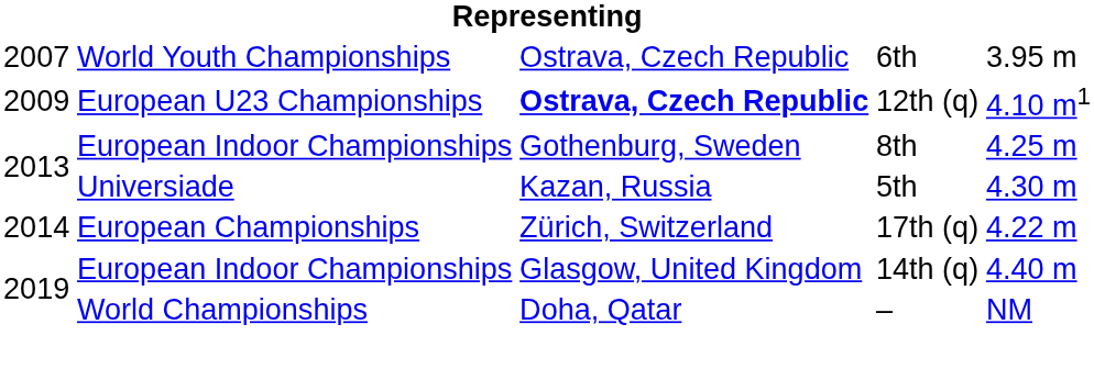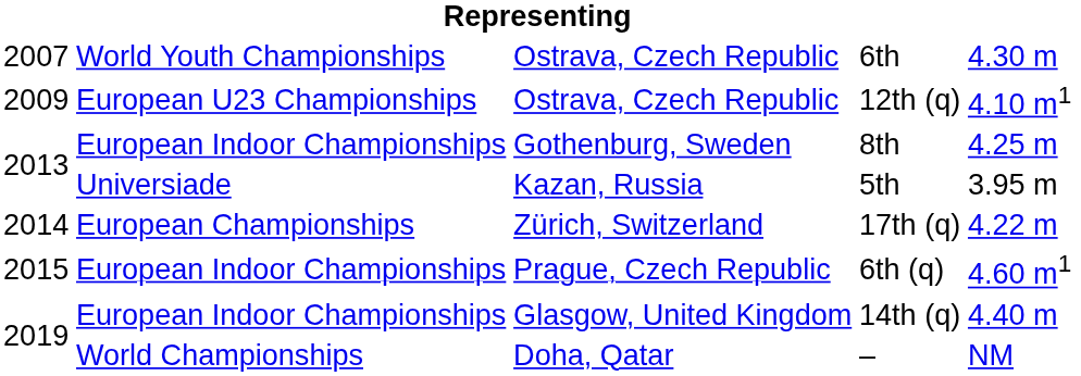 <table>
 <tr>
 <th colspan="5">Representing </th>
 </tr>
 <tr>
 <td>2007</td>
 <td><a href='#'>World Youth Championships</a></td>
 <td><a href='#'>Ostrava, Czech Republic</a></td>
 <td>6th</td>
-<td>3.95 m</td>
+<td><a href='#'>4.30 m</a></td>
 </tr>
 <tr>
 <td>2009</td>
 <td><a href='#'>European U23 Championships</a></td>
-<td><strong><a href='#'>Ostrava, Czech Republic</a></strong></td>
+<td><a href='#'>Ostrava, Czech Republic</a></td>
 <td>12th (q)</td>
 <td><a href='#'>4.10 m</a><sup>1</sup></td>
 </tr>
 <tr>
 <td rowspan=2>2013</td>
 <td><a href='#'>European Indoor Championships</a></td>
 <td><a href='#'>Gothenburg, Sweden</a></td>
 <td>8th</td>
 <td><a href='#'>4.25 m</a></td>
 </tr>
 <tr>
 <td><a href='#'>Universiade</a></td>
 <td><a href='#'>Kazan, Russia</a></td>
 <td>5th</td>
-<td><a href='#'>4.30 m</a></td>
+<td>3.95 m</td>
 </tr>
 <tr>
 <td>2014</td>
 <td><a href='#'>European Championships</a></td>
 <td><a href='#'>Zürich, Switzerland</a></td>
 <td>17th (q)</td>
 <td><a href='#'>4.22 m</a></td>
+</tr>
+<tr>
+<td>2015</td>
+<td><a href='#'>European Indoor Championships</a></td>
+<td><a href='#'>Prague, Czech Republic</a></td>
+<td>6th (q)</td>
+<td><a href='#'>4.60 m</a><sup>1</sup></td>
 </tr>
 <tr>
 <td rowspan=2>2019</td>
 <td><a href='#'>European Indoor Championships</a></td>
 <td><a href='#'>Glasgow, United Kingdom</a></td>
 <td>14th (q)</td>
 <td><a href='#'>4.40 m</a></td>
 </tr>
 <tr>
 <td><a href='#'>World Championships</a></td>
 <td><a href='#'>Doha, Qatar</a></td>
 <td>–</td>
 <td><a href='#'>NM</a></td>
 </tr>
 </table>
